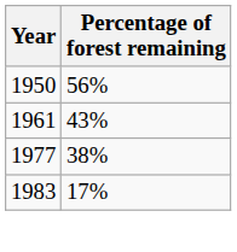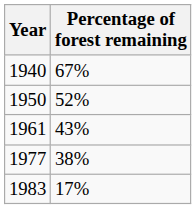 <table class="wikitable">
 <tr>
 <th>Year</th>
 <th>Percentage of<br>forest remaining</th>
 </tr>
 <tr>
+<td>1940</td>
+<td>67%</td>
+</tr>
+<tr>
 <td>1950</td>
-<td>56%</td>
+<td>52%</td>
 </tr>
 <tr>
 <td>1961</td>
 <td>43%</td>
 </tr>
 <tr>
 <td>1977</td>
 <td>38%</td>
 </tr>
 <tr>
 <td>1983</td>
 <td>17%</td>
 </tr>
 </table>
